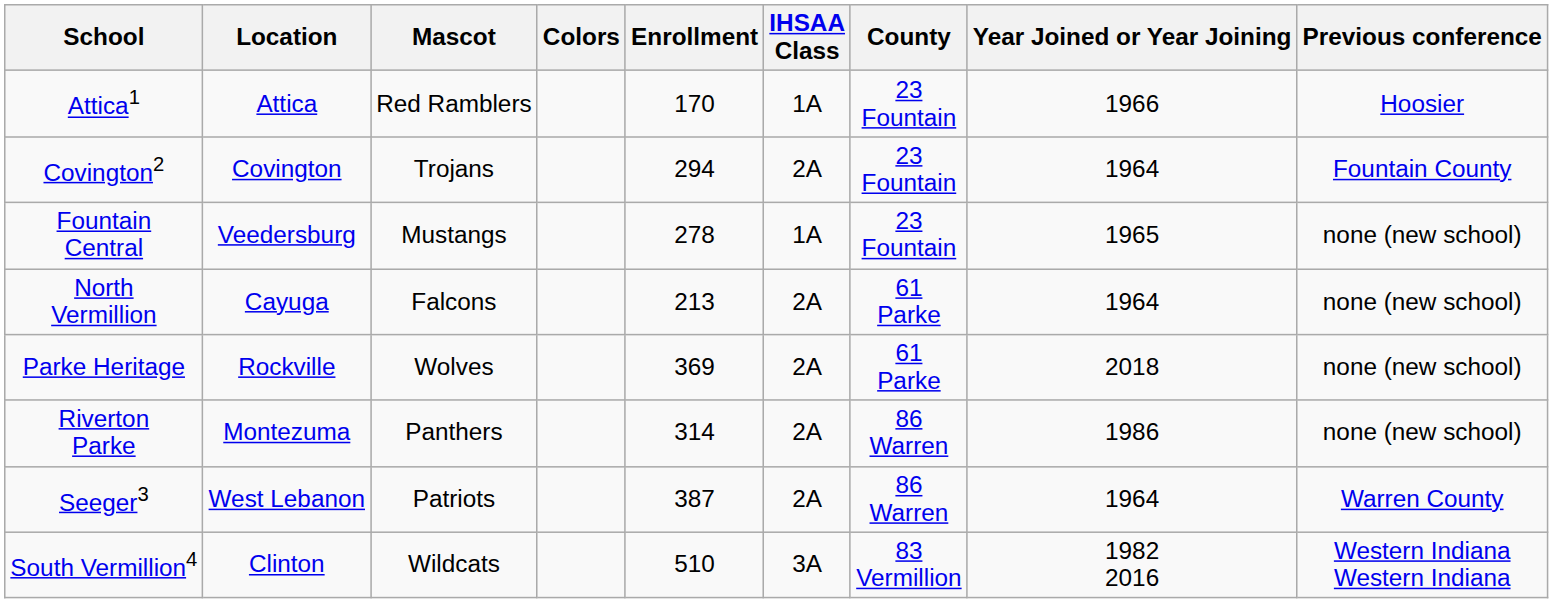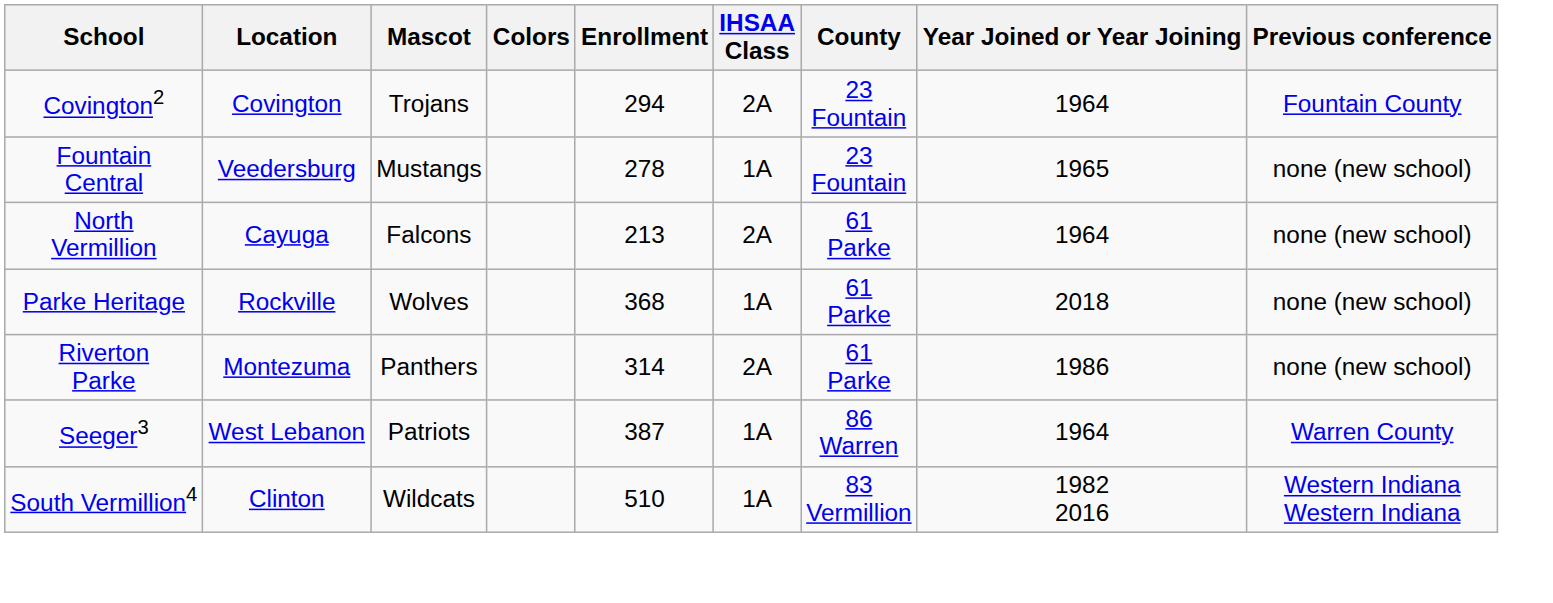 <table class="wikitable" style="text-align:center;">
 <tr>
 <th>School</th>
 <th>Location</th>
 <th>Mascot</th>
 <th>Colors</th>
 <th>Enrollment</th>
 <th><a href='#'>IHSAA</a> <br> Class</th>
 <th>County</th>
 <th>Year Joined or Year Joining</th>
 <th>Previous conference</th>
-</tr>
-<tr>
-<td><a href='#'>Attica</a><sup>1</sup></td>
-<td><a href='#'>Attica</a></td>
-<td>Red Ramblers</td>
-<td> </td>
-<td>170</td>
-<td>1A</td>
-<td><a href='#'>23 <br> Fountain</a></td>
-<td>1966</td>
-<td><a href='#'>Hoosier</a></td>
 </tr>
 <tr>
 <td><a href='#'>Covington</a><sup>2</sup></td>
 <td><a href='#'>Covington</a></td>
 <td>Trojans</td>
 <td> </td>
 <td>294</td>
 <td>2A</td>
 <td><a href='#'>23 <br> Fountain</a></td>
 <td>1964</td>
 <td><a href='#'>Fountain County</a></td>
 </tr>
 <tr>
 <td><a href='#'>Fountain <br> Central</a></td>
 <td><a href='#'>Veedersburg</a></td>
 <td>Mustangs</td>
 <td> </td>
 <td>278</td>
 <td>1A</td>
 <td><a href='#'>23 <br> Fountain</a></td>
 <td>1965</td>
 <td>none (new school)</td>
 </tr>
 <tr>
 <td><a href='#'>North <br> Vermillion</a></td>
 <td><a href='#'>Cayuga</a></td>
 <td>Falcons</td>
 <td> </td>
 <td>213</td>
 <td>2A</td>
 <td><a href='#'>61 <br> Parke</a></td>
 <td>1964</td>
 <td>none (new school)</td>
 </tr>
 <tr>
 <td><a href='#'>Parke Heritage</a></td>
 <td><a href='#'>Rockville</a></td>
 <td>Wolves</td>
 <td>  </td>
-<td>369</td>
-<td>2A</td>
+<td>368</td>
+<td>1A</td>
 <td><a href='#'>61 <br> Parke</a></td>
 <td>2018</td>
 <td>none (new school)</td>
 </tr>
 <tr>
 <td><a href='#'>Riverton <br> Parke</a></td>
 <td><a href='#'>Montezuma</a></td>
 <td>Panthers</td>
 <td>  </td>
 <td>314</td>
 <td>2A</td>
-<td><a href='#'>86 <br> Warren</a></td>
+<td><a href='#'>61 <br> Parke</a></td>
 <td>1986</td>
 <td>none (new school)</td>
 </tr>
 <tr>
 <td><a href='#'>Seeger</a><sup>3</sup></td>
 <td><a href='#'>West Lebanon</a></td>
 <td>Patriots</td>
 <td>  </td>
 <td>387</td>
-<td>2A</td>
+<td>1A</td>
 <td><a href='#'>86 <br> Warren</a></td>
 <td>1964</td>
 <td><a href='#'>Warren County</a></td>
 </tr>
 <tr>
 <td><a href='#'>South Vermillion</a><sup>4</sup></td>
 <td><a href='#'>Clinton</a></td>
 <td>Wildcats</td>
 <td>  </td>
 <td>510</td>
-<td>3A</td>
+<td>1A</td>
 <td><a href='#'>83 <br> Vermillion</a></td>
 <td>1982<br>2016</td>
 <td><a href='#'>Western Indiana</a><br> <a href='#'>Western Indiana</a></td>
 </tr>
 </table>
